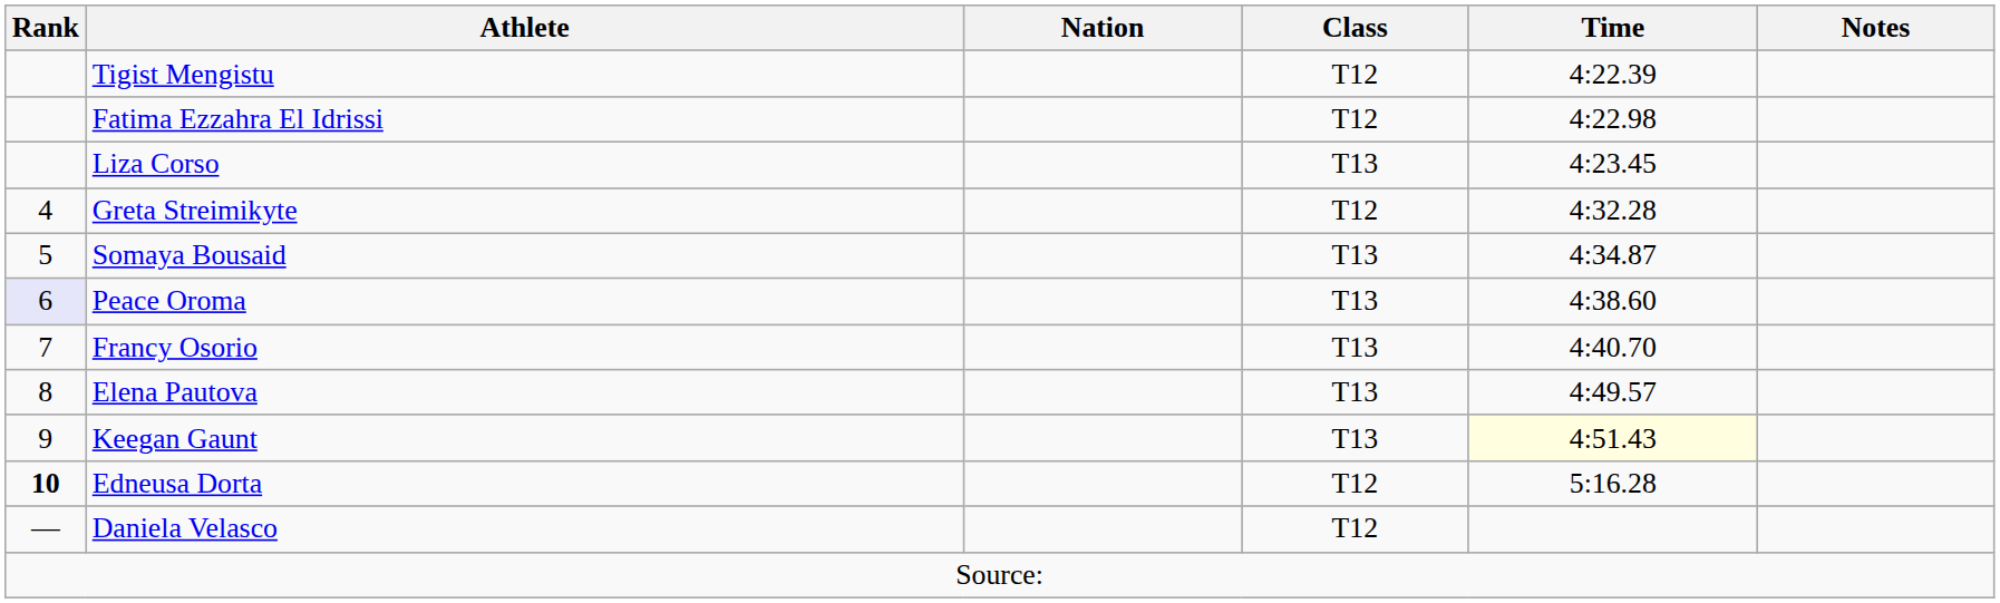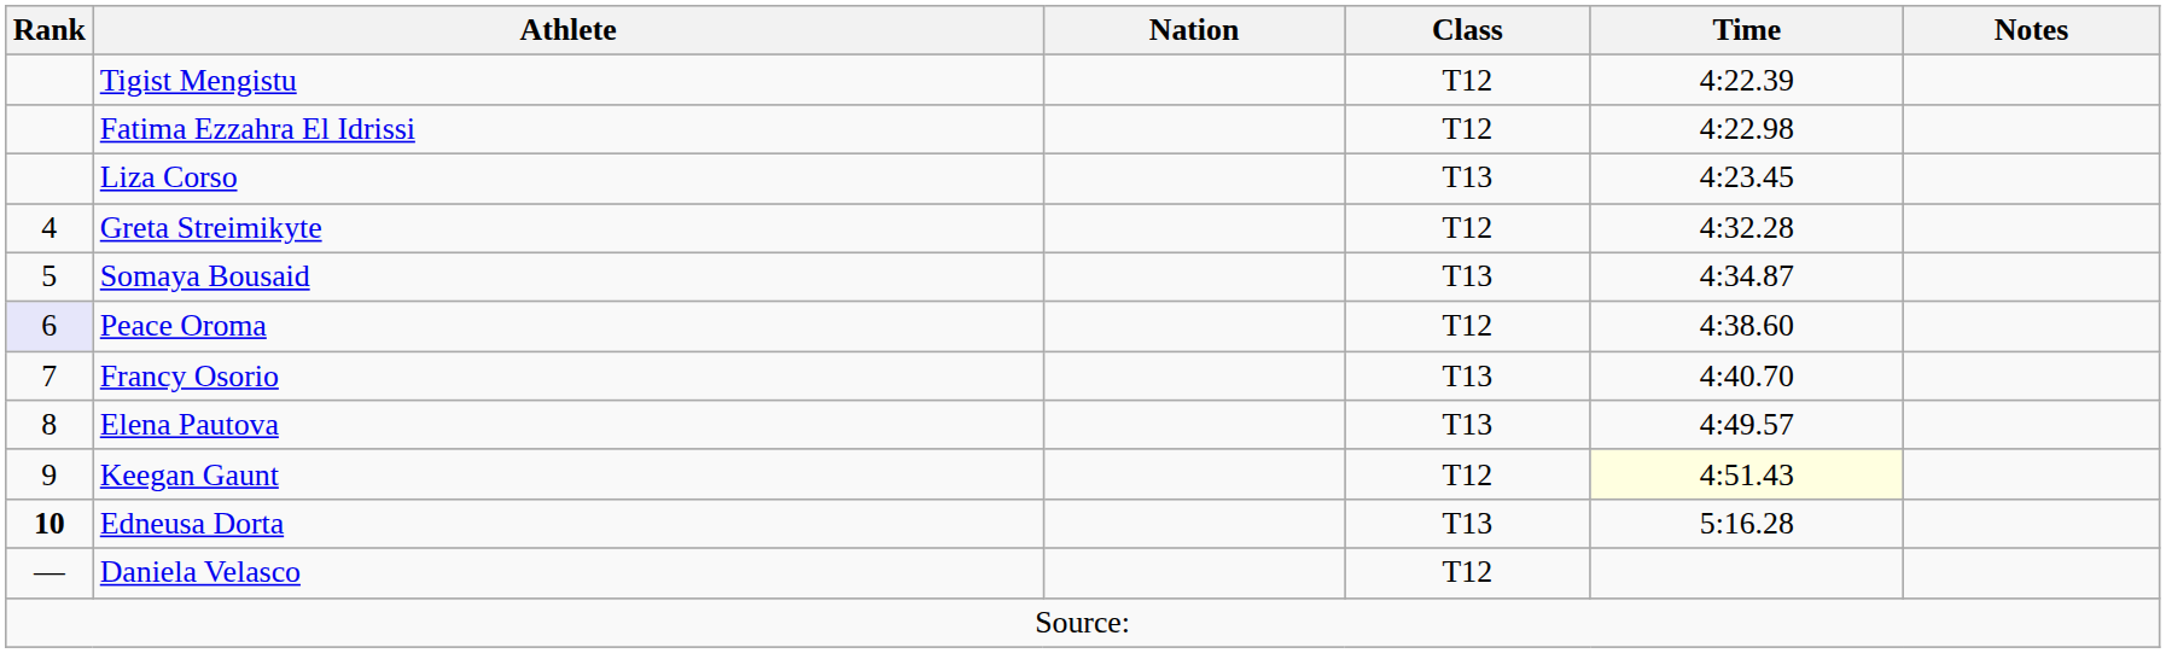 <table class="wikitable sortable" style="text-align:center;width: 70%;">
 <tr>
 <th scope="col" style="width: 10px;">Rank</th>
 <th scope="col">Athlete</th>
 <th scope="col">Nation</th>
 <th scope="col">Class</th>
 <th scope="col">Time</th>
 <th scope="col">Notes</th>
 </tr>
 <tr>
 <td></td>
 <td align=left><a href='#'>Tigist Mengistu</a></td>
 <td align=left></td>
 <td>T12</td>
 <td>4:22.39</td>
 <td></td>
 </tr>
 <tr>
 <td></td>
 <td align=left><a href='#'>Fatima Ezzahra El Idrissi</a></td>
 <td align=left></td>
 <td>T12</td>
 <td>4:22.98</td>
 <td></td>
 </tr>
 <tr>
 <td></td>
 <td align=left><a href='#'>Liza Corso</a></td>
 <td align=left></td>
 <td>T13</td>
 <td>4:23.45</td>
 <td></td>
 </tr>
 <tr>
 <td>4</td>
 <td align=left><a href='#'>Greta Streimikyte</a></td>
 <td align=left></td>
 <td>T12</td>
 <td>4:32.28</td>
 <td></td>
 </tr>
 <tr>
 <td>5</td>
 <td align=left><a href='#'>Somaya Bousaid</a></td>
 <td align=left></td>
 <td>T13</td>
 <td>4:34.87</td>
 <td></td>
 </tr>
 <tr>
 <td style="background: lavender;">6</td>
 <td align=left><a href='#'>Peace Oroma</a></td>
 <td align=left></td>
-<td>T13</td>
+<td>T12</td>
 <td>4:38.60</td>
 <td></td>
 </tr>
 <tr>
 <td>7</td>
 <td align=left><a href='#'>Francy Osorio</a><br></td>
 <td align=left></td>
 <td>T13</td>
 <td>4:40.70</td>
 <td></td>
 </tr>
 <tr>
 <td>8</td>
 <td align=left><a href='#'>Elena Pautova</a></td>
 <td align=left></td>
 <td>T13</td>
 <td>4:49.57</td>
 <td></td>
 </tr>
 <tr>
 <td>9</td>
 <td align=left><a href='#'>Keegan Gaunt</a></td>
 <td align=left></td>
-<td>T13</td>
+<td>T12</td>
 <td style="background: lightyellow;">4:51.43</td>
 <td></td>
 </tr>
 <tr>
 <td><strong>10</strong></td>
 <td align=left><a href='#'>Edneusa Dorta</a><br></td>
 <td align=left></td>
-<td>T12</td>
+<td>T13</td>
 <td>5:16.28</td>
 <td></td>
 </tr>
 <tr>
 <td>—</td>
 <td align=left><a href='#'>Daniela Velasco</a></td>
 <td align=left></td>
 <td>T12</td>
 <td></td>
 <td></td>
 </tr>
 <tr class="sortbottom">
 <td colspan="6">Source:</td>
 </tr>
 </table>
